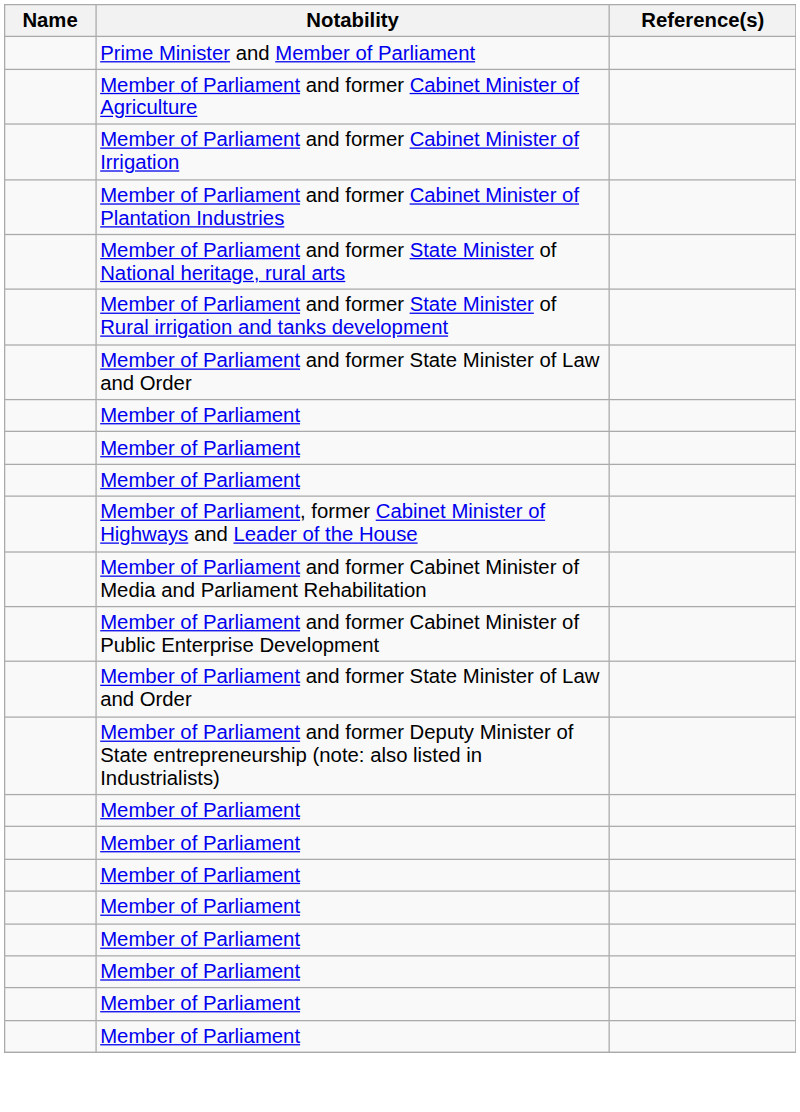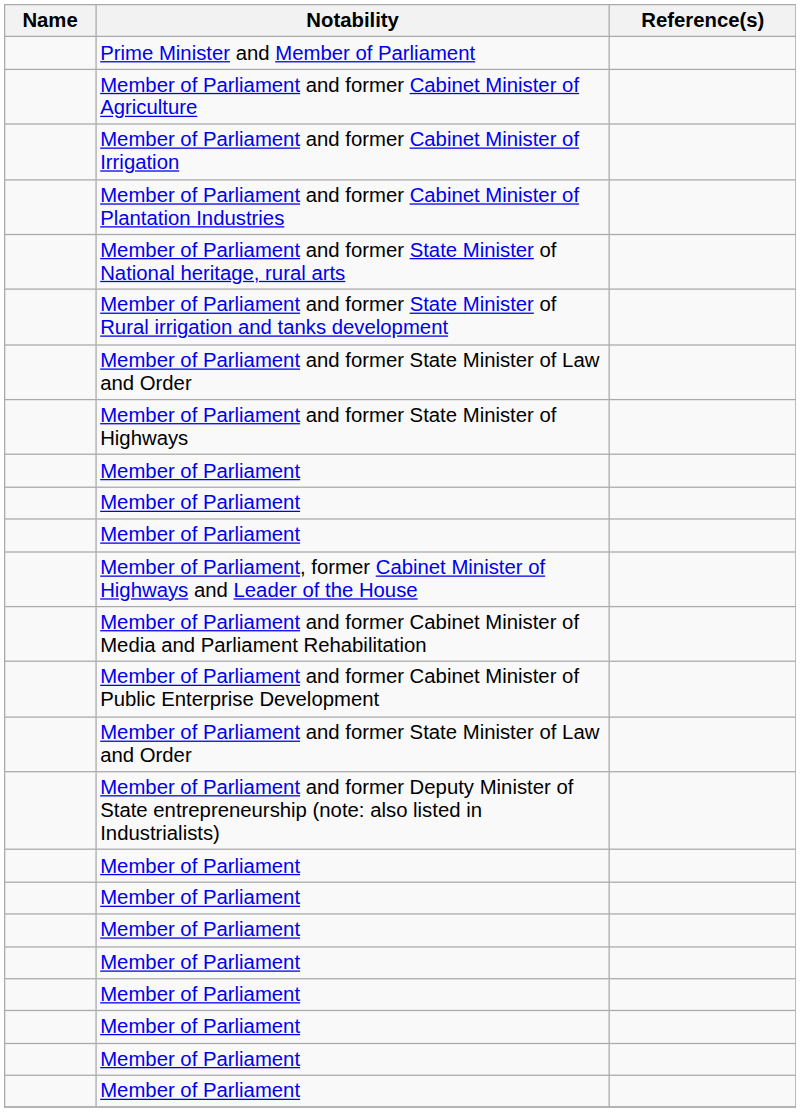 <table class="wikitable sortable" style="width:100%">
 <tr>
 <th style="width:*;">Name</th>
 <th style="width:65%;" class="unsortable">Notability</th>
 <th style="width:*;" class="unsortable">Reference(s)</th>
 </tr>
 <tr>
 <td></td>
 <td><a href='#'>Prime Minister</a> and <a href='#'>Member of Parliament</a></td>
 <td style="text-align:center;"></td>
 </tr>
 <tr>
 <td></td>
 <td><a href='#'>Member of Parliament</a> and former <a href='#'>Cabinet Minister of Agriculture</a></td>
 <td style="text-align:center;"></td>
 </tr>
 <tr>
 <td></td>
 <td><a href='#'>Member of Parliament</a> and former <a href='#'>Cabinet Minister of Irrigation</a></td>
 <td style="text-align:center;"></td>
 </tr>
 <tr>
 <td></td>
 <td><a href='#'>Member of Parliament</a> and former <a href='#'>Cabinet Minister of Plantation Industries</a></td>
 <td style="text-align:center;"></td>
 </tr>
 <tr>
 <td></td>
 <td><a href='#'>Member of Parliament</a> and former <a href='#'>State Minister</a> of <a href='#'>National heritage, rural arts</a></td>
 <td style="text-align:center;"></td>
 </tr>
 <tr>
 <td></td>
 <td><a href='#'>Member of Parliament</a> and former <a href='#'>State Minister</a> of <a href='#'>Rural irrigation and tanks development</a></td>
 <td style="text-align:center;"></td>
 </tr>
 <tr>
 <td></td>
 <td><a href='#'>Member of Parliament</a> and former State Minister of Law and Order</td>
+<td style="text-align:center;"></td>
+</tr>
+<tr>
+<td></td>
+<td><a href='#'>Member of Parliament</a> and former State Minister of Highways</td>
 <td style="text-align:center;"></td>
 </tr>
 <tr>
 <td></td>
 <td><a href='#'>Member of Parliament</a></td>
 <td style="text-align:center;"></td>
 </tr>
 <tr>
 <td></td>
 <td><a href='#'>Member of Parliament</a></td>
 <td style="text-align:center;"></td>
 </tr>
 <tr>
 <td></td>
 <td><a href='#'>Member of Parliament</a></td>
 <td style="text-align:center;"></td>
 </tr>
 <tr>
 <td></td>
 <td><a href='#'>Member of Parliament</a>, former <a href='#'>Cabinet Minister of Highways</a> and <a href='#'>Leader of the House</a></td>
 <td style="text-align:center;"></td>
 </tr>
 <tr>
 <td></td>
 <td><a href='#'>Member of Parliament</a> and former Cabinet Minister of Media and Parliament Rehabilitation</td>
 <td style="text-align:center;"></td>
 </tr>
 <tr>
 <td></td>
 <td><a href='#'>Member of Parliament</a> and former Cabinet Minister of Public Enterprise Development</td>
 <td style="text-align:center;"></td>
 </tr>
 <tr>
 <td></td>
 <td><a href='#'>Member of Parliament</a> and former State Minister of Law and Order</td>
 <td style="text-align:center;"></td>
 </tr>
 <tr>
 <td></td>
 <td><a href='#'>Member of Parliament</a> and former Deputy Minister of State entrepreneurship (note: also listed in Industrialists)</td>
 <td style="text-align:center;"></td>
 </tr>
 <tr>
 <td></td>
 <td><a href='#'>Member of Parliament</a></td>
 <td style="text-align:center;"></td>
 </tr>
 <tr>
 <td></td>
 <td><a href='#'>Member of Parliament</a></td>
 <td style="text-align:center;"></td>
 </tr>
 <tr>
 <td></td>
 <td><a href='#'>Member of Parliament</a></td>
 <td style="text-align:center;"></td>
 </tr>
 <tr>
 <td></td>
 <td><a href='#'>Member of Parliament</a></td>
 <td style="text-align:center;"></td>
 </tr>
 <tr>
 <td></td>
 <td><a href='#'>Member of Parliament</a></td>
 <td style="text-align:center;"></td>
 </tr>
 <tr>
 <td></td>
 <td><a href='#'>Member of Parliament</a></td>
 <td style="text-align:center;"></td>
 </tr>
 <tr>
 <td></td>
 <td><a href='#'>Member of Parliament</a></td>
 <td style="text-align:center;"></td>
 </tr>
 <tr>
 <td></td>
 <td><a href='#'>Member of Parliament</a></td>
 <td style="text-align:center;"></td>
 </tr>
 <tr>
 </tr>
 </table>
